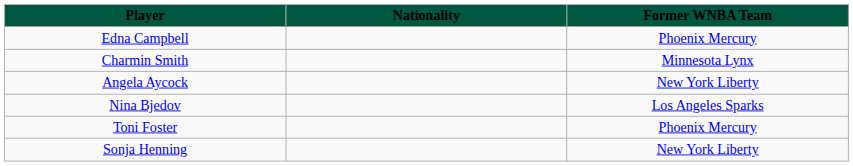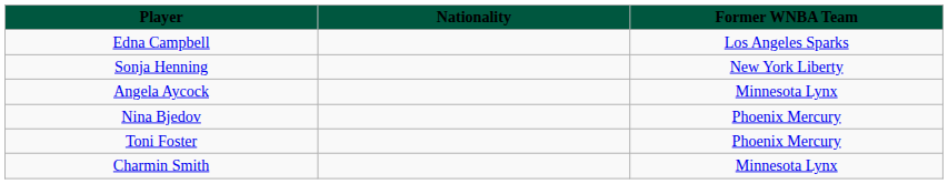 <table class="wikitable" style="text-align:center; width:60em">
 <tr>
 <th style="background: #00573F" width="10%"><span>Player</span></th>
 <th style="background: #00573F" width="10%"><span>Nationality</span></th>
 <th style="background: #00573F" width="10%"><span>Former WNBA Team</span></th>
 </tr>
 <tr>
 <td><a href='#'>Edna Campbell</a></td>
 <td></td>
+<td><a href='#'>Los Angeles Sparks</a></td>
+</tr>
+<tr>
+<td><a href='#'>Sonja Henning</a></td>
+<td></td>
+<td><a href='#'>New York Liberty</a></td>
+</tr>
+<tr>
+<td><a href='#'>Angela Aycock</a></td>
+<td></td>
+<td><a href='#'>Minnesota Lynx</a></td>
+</tr>
+<tr>
+<td><a href='#'>Nina Bjedov</a></td>
+<td></td>
+<td><a href='#'>Phoenix Mercury</a></td>
+</tr>
+<tr>
+<td><a href='#'>Toni Foster</a></td>
+<td></td>
 <td><a href='#'>Phoenix Mercury</a></td>
 </tr>
 <tr>
 <td><a href='#'>Charmin Smith</a></td>
 <td></td>
 <td><a href='#'>Minnesota Lynx</a></td>
 </tr>
-<tr>
-<td><a href='#'>Angela Aycock</a></td>
-<td></td>
-<td><a href='#'>New York Liberty</a></td>
-</tr>
-<tr>
-<td><a href='#'>Nina Bjedov</a></td>
-<td></td>
-<td><a href='#'>Los Angeles Sparks</a></td>
-</tr>
-<tr>
-<td><a href='#'>Toni Foster</a></td>
-<td></td>
-<td><a href='#'>Phoenix Mercury</a></td>
-</tr>
-<tr>
-<td><a href='#'>Sonja Henning</a></td>
-<td></td>
-<td><a href='#'>New York Liberty</a></td>
-</tr>
 </table>
